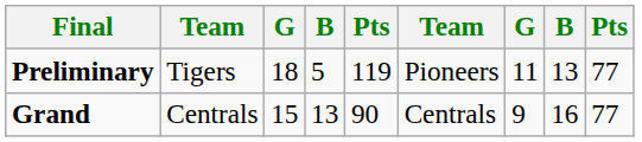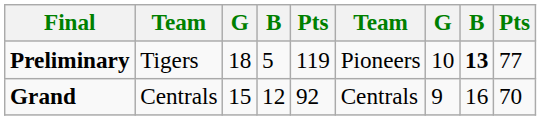 <table class="wikitable">
 <tr>
 <th style="color:green">Final</th>
 <th style="color:green">Team</th>
 <th style="color:green">G</th>
 <th style="color:green">B</th>
 <th style="color:green">Pts</th>
 <th style="color:green">Team</th>
 <th style="color:green">G</th>
 <th style="color:green">B</th>
 <th style="color:green">Pts</th>
 </tr>
 <tr>
 <td><strong>Preliminary</strong></td>
 <td>Tigers</td>
 <td>18</td>
 <td>5</td>
 <td>119</td>
 <td>Pioneers</td>
-<td>11</td>
-<td>13</td>
+<td>10</td>
+<td><strong>13</strong></td>
 <td>77</td>
 </tr>
 <tr>
 <td><strong>Grand</strong></td>
 <td>Centrals</td>
 <td>15</td>
-<td>13</td>
-<td>90</td>
+<td>12</td>
+<td>92</td>
 <td>Centrals</td>
 <td>9</td>
 <td>16</td>
-<td>77</td>
+<td>70</td>
 </tr>
 </table>
